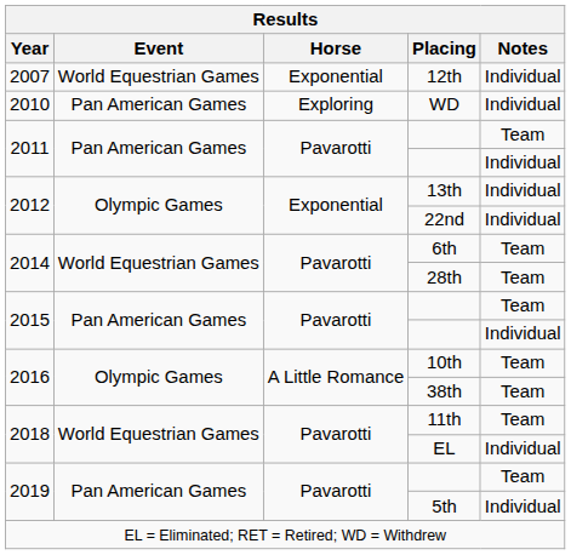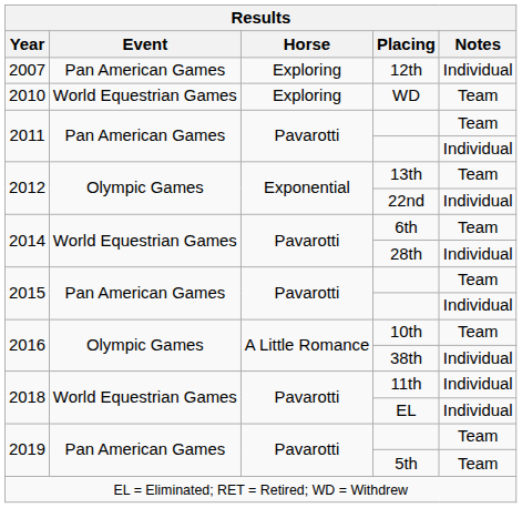 <table class="wikitable" style="text-align:center">
 <tr>
 <th colspan="11" align="center"><strong>Results</strong></th>
 </tr>
 <tr>
 <th>Year</th>
 <th>Event</th>
 <th>Horse</th>
 <th>Placing</th>
 <th>Notes</th>
 </tr>
 <tr>
 <td>2007</td>
-<td>World Equestrian Games</td>
-<td>Exponential</td>
+<td>Pan American Games</td>
+<td>Exploring</td>
 <td>12th</td>
 <td>Individual</td>
 </tr>
 <tr>
 <td>2010</td>
-<td>Pan American Games</td>
+<td>World Equestrian Games</td>
 <td>Exploring</td>
 <td>WD</td>
-<td>Individual</td>
+<td>Team</td>
 </tr>
 <tr>
 <td rowspan="2">2011</td>
 <td rowspan="2">Pan American Games</td>
 <td rowspan="2">Pavarotti</td>
 <td></td>
 <td>Team</td>
 </tr>
 <tr>
 <td></td>
 <td>Individual</td>
 </tr>
 <tr>
 <td rowspan="2">2012</td>
 <td rowspan="2">Olympic Games</td>
 <td rowspan="2">Exponential</td>
 <td>13th</td>
-<td>Individual</td>
+<td>Team</td>
 </tr>
 <tr>
 <td>22nd</td>
 <td>Individual</td>
 </tr>
 <tr>
 <td rowspan="2">2014</td>
 <td rowspan="2">World Equestrian Games</td>
 <td rowspan="2">Pavarotti</td>
 <td>6th</td>
 <td>Team</td>
 </tr>
 <tr>
 <td>28th</td>
-<td>Team</td>
+<td>Individual</td>
 </tr>
 <tr>
 <td rowspan="2">2015</td>
 <td rowspan="2">Pan American Games</td>
 <td rowspan="2">Pavarotti</td>
 <td></td>
 <td>Team</td>
 </tr>
 <tr>
 <td></td>
 <td>Individual</td>
 </tr>
 <tr>
 <td rowspan="2">2016</td>
 <td rowspan="2">Olympic Games</td>
 <td rowspan="2">A Little Romance</td>
 <td>10th</td>
 <td>Team</td>
 </tr>
 <tr>
 <td>38th</td>
-<td>Team</td>
+<td>Individual</td>
 </tr>
 <tr>
 <td rowspan="2">2018</td>
 <td rowspan="2">World Equestrian Games</td>
 <td rowspan="2">Pavarotti</td>
 <td>11th</td>
-<td>Team</td>
+<td>Individual</td>
 </tr>
 <tr>
 <td>EL</td>
 <td>Individual</td>
 </tr>
 <tr>
 <td rowspan="2">2019</td>
 <td rowspan="2">Pan American Games</td>
 <td rowspan="2">Pavarotti</td>
 <td></td>
 <td>Team</td>
 </tr>
 <tr>
 <td>5th</td>
-<td>Individual</td>
+<td>Team</td>
 </tr>
 <tr>
 <td colspan="11" align="center"><small> EL = Eliminated; RET = Retired; WD = Withdrew </small></td>
 </tr>
 </table>
